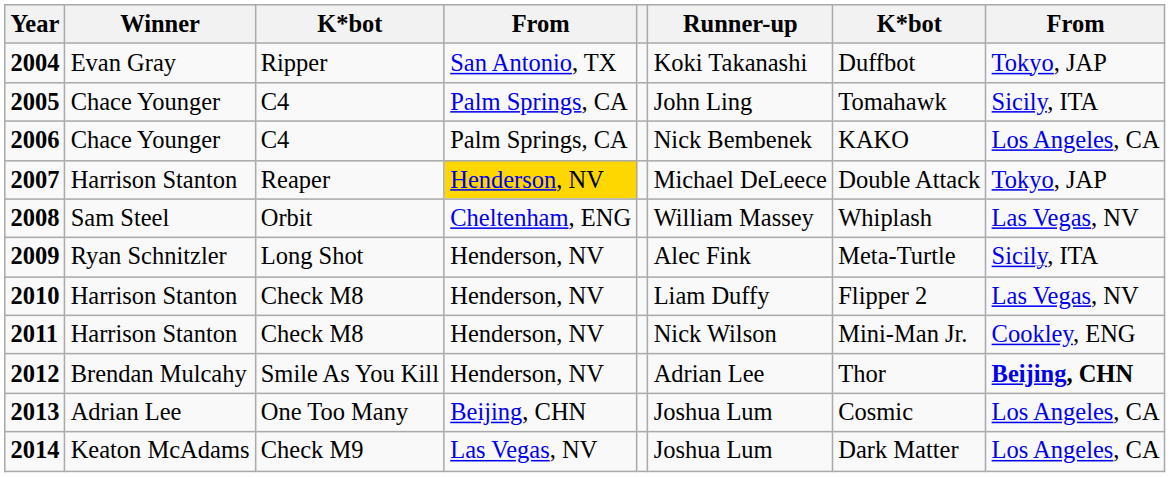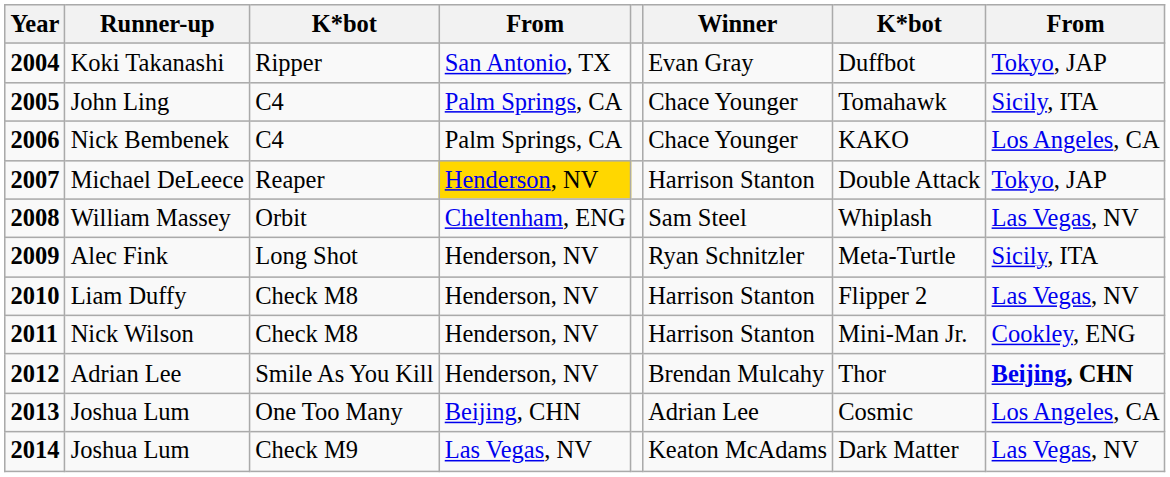 <table class="wikitable">
 <tr>
 <th>Year</th>
-<th>Winner</th>
+<th>Runner-up</th>
 <th>K*bot</th>
 <th>From</th>
 <th></th>
-<th>Runner-up</th>
+<th>Winner</th>
 <th>K*bot</th>
 <th>From</th>
 </tr>
 <tr>
 <td><strong>2004</strong></td>
-<td> Evan Gray</td>
+<td> Koki Takanashi</td>
 <td>Ripper</td>
 <td><a href='#'>San Antonio</a>, TX</td>
 <td></td>
-<td> Koki Takanashi</td>
+<td> Evan Gray</td>
 <td>Duffbot</td>
 <td><a href='#'>Tokyo</a>, JAP</td>
 </tr>
 <tr>
 <td><strong>2005</strong></td>
-<td> Chace Younger</td>
+<td> John Ling</td>
 <td>C4</td>
 <td><a href='#'>Palm Springs</a>, CA</td>
 <td></td>
-<td> John Ling</td>
+<td> Chace Younger</td>
 <td>Tomahawk</td>
 <td><a href='#'>Sicily</a>, ITA</td>
 </tr>
 <tr>
 <td><strong>2006</strong></td>
-<td> Chace Younger</td>
+<td> Nick Bembenek</td>
 <td>C4</td>
 <td>Palm Springs, CA</td>
 <td></td>
-<td> Nick Bembenek</td>
+<td> Chace Younger</td>
 <td>KAKO</td>
 <td><a href='#'>Los Angeles</a>, CA</td>
 </tr>
 <tr>
 <td><strong>2007</strong></td>
-<td> Harrison Stanton</td>
+<td> Michael DeLeece</td>
 <td>Reaper</td>
 <td style="background: gold;"><a href='#'>Henderson</a>, NV</td>
 <td></td>
-<td> Michael DeLeece</td>
+<td> Harrison Stanton</td>
 <td>Double Attack</td>
 <td><a href='#'>Tokyo</a>, JAP</td>
 </tr>
 <tr>
 <td><strong>2008</strong></td>
-<td> Sam Steel</td>
+<td> William Massey</td>
 <td>Orbit</td>
 <td><a href='#'>Cheltenham</a>, ENG</td>
 <td></td>
-<td> William Massey</td>
+<td> Sam Steel</td>
 <td>Whiplash</td>
 <td><a href='#'>Las Vegas</a>, NV</td>
 </tr>
 <tr>
 <td><strong>2009</strong></td>
-<td> Ryan Schnitzler</td>
+<td> Alec Fink</td>
 <td>Long Shot</td>
 <td>Henderson, NV</td>
 <td></td>
-<td> Alec Fink</td>
+<td> Ryan Schnitzler</td>
 <td>Meta-Turtle</td>
 <td><a href='#'>Sicily</a>, ITA</td>
 </tr>
 <tr>
 <td><strong>2010</strong></td>
-<td> Harrison Stanton</td>
+<td> Liam Duffy</td>
 <td>Check M8</td>
 <td>Henderson, NV</td>
 <td></td>
-<td> Liam Duffy</td>
+<td> Harrison Stanton</td>
 <td>Flipper 2</td>
 <td><a href='#'>Las Vegas</a>, NV</td>
 </tr>
 <tr>
 <td><strong>2011</strong></td>
-<td> Harrison Stanton</td>
+<td> Nick Wilson</td>
 <td>Check M8</td>
 <td>Henderson, NV</td>
 <td></td>
-<td> Nick Wilson</td>
+<td> Harrison Stanton</td>
 <td>Mini-Man Jr.</td>
 <td><a href='#'>Cookley</a>, ENG</td>
 </tr>
 <tr>
 <td><strong>2012</strong></td>
-<td> Brendan Mulcahy</td>
+<td> Adrian Lee</td>
 <td>Smile As You Kill</td>
 <td>Henderson, NV</td>
 <td></td>
-<td> Adrian Lee</td>
+<td> Brendan Mulcahy</td>
 <td>Thor</td>
 <td><strong><a href='#'>Beijing</a>, CHN</strong></td>
 </tr>
 <tr>
 <td><strong>2013</strong></td>
-<td> Adrian Lee</td>
+<td> Joshua Lum</td>
 <td>One Too Many</td>
 <td><a href='#'>Beijing</a>, CHN</td>
 <td></td>
-<td> Joshua Lum</td>
+<td> Adrian Lee</td>
 <td>Cosmic</td>
 <td><a href='#'>Los Angeles</a>, CA</td>
 </tr>
 <tr>
 <td><strong>2014</strong></td>
-<td> Keaton McAdams</td>
+<td> Joshua Lum</td>
 <td>Check M9</td>
 <td><a href='#'>Las Vegas</a>, NV</td>
 <td></td>
-<td> Joshua Lum</td>
+<td> Keaton McAdams</td>
 <td>Dark Matter</td>
-<td><a href='#'>Los Angeles</a>, CA</td>
+<td><a href='#'>Las Vegas</a>, NV</td>
 </tr>
 </table>
